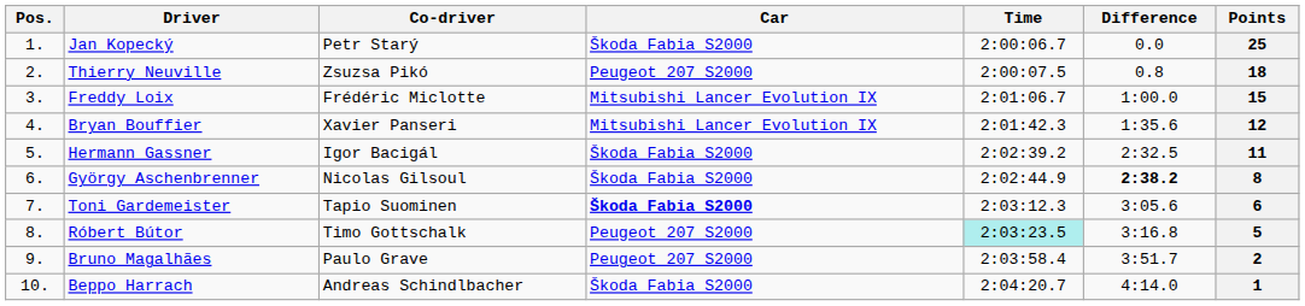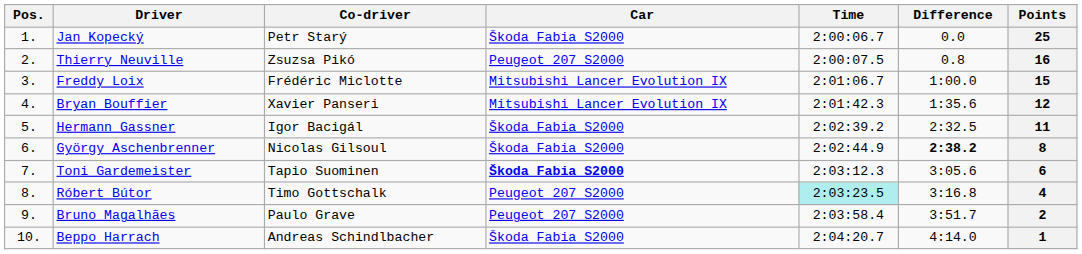 <table class="wikitable" width="100%" style="text-align: center; font-size: 90%; max-width: 950px;">
 <tr>
 <th>Pos.</th>
 <th>Driver</th>
 <th>Co-driver</th>
 <th>Car</th>
 <th>Time</th>
 <th>Difference</th>
 <th>Points</th>
 </tr>
 <tr>
 <td>1.</td>
 <td align="left"> <a href='#'>Jan Kopecký</a></td>
 <td align="left"> Petr Starý</td>
 <td align="left"><a href='#'>Škoda Fabia S2000</a></td>
 <td>2:00:06.7</td>
 <td>0.0</td>
 <th>25</th>
 </tr>
 <tr>
 <td>2.</td>
 <td align="left"> <a href='#'>Thierry Neuville</a></td>
 <td align="left"> Zsuzsa Pikó</td>
 <td align="left"><a href='#'>Peugeot 207 S2000</a></td>
 <td>2:00:07.5</td>
 <td>0.8</td>
-<th>18</th>
+<th>16</th>
 </tr>
 <tr>
 <td>3.</td>
 <td align="left"> <a href='#'>Freddy Loix</a></td>
 <td align="left"> Frédéric Miclotte</td>
 <td align="left"><a href='#'>Mitsubishi Lancer Evolution IX</a></td>
 <td>2:01:06.7</td>
 <td>1:00.0</td>
 <th>15</th>
 </tr>
 <tr>
 <td>4.</td>
 <td align="left"> <a href='#'>Bryan Bouffier</a></td>
 <td align="left"> Xavier Panseri</td>
 <td align="left"><a href='#'>Mitsubishi Lancer Evolution IX</a></td>
 <td>2:01:42.3</td>
 <td>1:35.6</td>
 <th>12</th>
 </tr>
 <tr>
 <td>5.</td>
 <td align="left"> <a href='#'>Hermann Gassner</a></td>
 <td align="left"> Igor Bacigál</td>
 <td align="left"><a href='#'>Škoda Fabia S2000</a></td>
 <td>2:02:39.2</td>
 <td>2:32.5</td>
 <th>11</th>
 </tr>
 <tr>
 <td>6.</td>
 <td align="left"> <a href='#'>György Aschenbrenner</a></td>
 <td align="left"> Nicolas Gilsoul</td>
 <td align="left"><a href='#'>Škoda Fabia S2000</a></td>
 <td>2:02:44.9</td>
 <td><strong>2:38.2</strong></td>
 <th>8</th>
 </tr>
 <tr>
 <td>7.</td>
 <td align="left"> <a href='#'>Toni Gardemeister</a></td>
 <td align="left"> Tapio Suominen</td>
 <td align="left"><strong><a href='#'>Škoda Fabia S2000</a></strong></td>
 <td>2:03:12.3</td>
 <td>3:05.6</td>
 <th>6</th>
 </tr>
 <tr>
 <td>8.</td>
 <td align="left"> <a href='#'>Róbert Bútor</a></td>
 <td align="left"> Timo Gottschalk</td>
 <td align="left"><a href='#'>Peugeot 207 S2000</a></td>
 <td style="background: paleturquoise;">2:03:23.5</td>
 <td>3:16.8</td>
-<th>5</th>
+<th>4</th>
 </tr>
 <tr>
 <td>9.</td>
 <td align="left"> <a href='#'>Bruno Magalhães</a></td>
 <td align="left"> Paulo Grave</td>
 <td align="left"><a href='#'>Peugeot 207 S2000</a></td>
 <td>2:03:58.4</td>
 <td>3:51.7</td>
 <th>2</th>
 </tr>
 <tr>
 <td>10.</td>
 <td align="left"> <a href='#'>Beppo Harrach</a></td>
 <td align="left"> Andreas Schindlbacher</td>
 <td align="left"><a href='#'>Škoda Fabia S2000</a></td>
 <td>2:04:20.7</td>
 <td>4:14.0</td>
 <th>1</th>
 </tr>
 </table>
